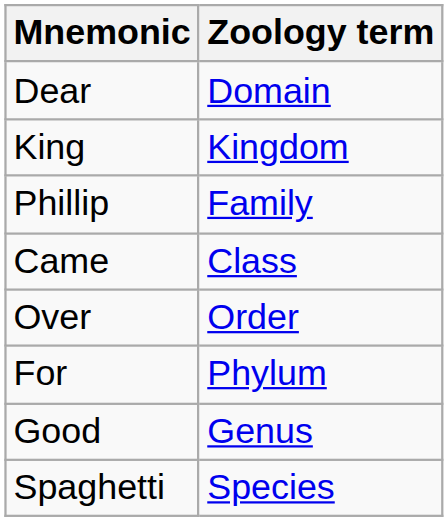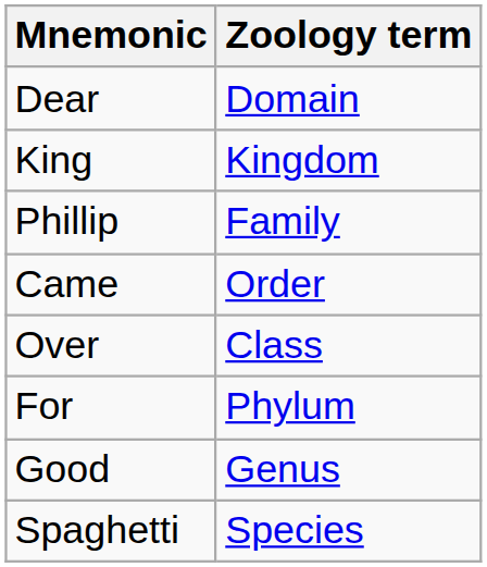 <table class="wikitable" style="margin:1em auto;">
 <tr>
 <th>Mnemonic</th>
 <th>Zoology term</th>
 </tr>
 <tr>
 <td>Dear</td>
 <td><a href='#'>Domain</a></td>
 </tr>
 <tr>
 <td>King</td>
 <td><a href='#'>Kingdom</a></td>
 </tr>
 <tr>
 <td>Phillip</td>
 <td><a href='#'>Family</a></td>
 </tr>
 <tr>
 <td>Came</td>
-<td><a href='#'>Class</a></td>
+<td><a href='#'>Order</a></td>
 </tr>
 <tr>
 <td>Over</td>
-<td><a href='#'>Order</a></td>
+<td><a href='#'>Class</a></td>
 </tr>
 <tr>
 <td>For</td>
 <td><a href='#'>Phylum</a></td>
 </tr>
 <tr>
 <td>Good</td>
 <td><a href='#'>Genus</a></td>
 </tr>
 <tr>
 <td>Spaghetti</td>
 <td><a href='#'>Species</a></td>
 </tr>
 </table>
